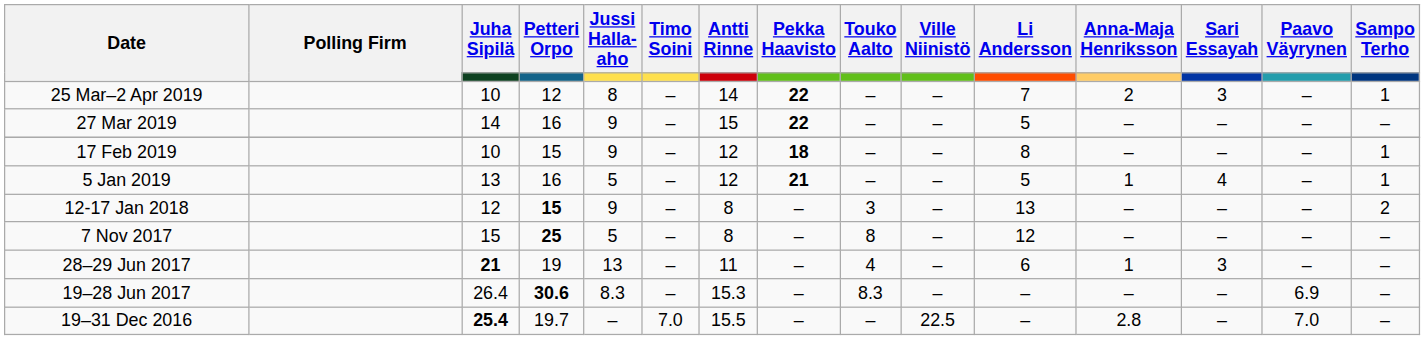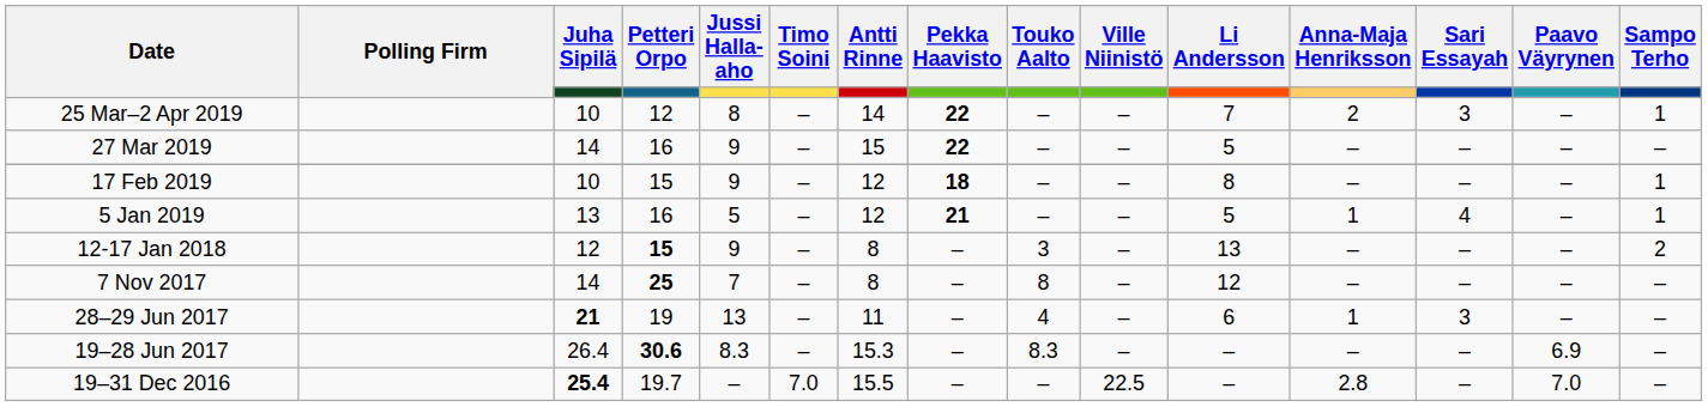 <table class="wikitable sortable" style="text-align:center; font-size:90%; line-height:16px;">
 <tr style="height:42px;">
 <th style="width:190px;" rowspan="2">Date</th>
 <th style="width:165px;" rowspan="2">Polling Firm</th>
 <th><a href='#'>Juha Sipilä</a></th>
 <th><a href='#'>Petteri Orpo</a></th>
 <th><a href='#'>Jussi Halla-aho</a></th>
 <th><a href='#'>Timo Soini</a></th>
 <th><a href='#'>Antti Rinne</a></th>
 <th><a href='#'>Pekka Haavisto</a></th>
 <th><a href='#'>Touko Aalto</a></th>
 <th><a href='#'>Ville Niinistö</a></th>
 <th><a href='#'>Li Andersson</a></th>
 <th><a href='#'>Anna-Maja Henriksson</a></th>
 <th><a href='#'>Sari Essayah</a></th>
 <th><a href='#'>Paavo Väyrynen</a></th>
 <th><a href='#'>Sampo Terho</a></th>
 </tr>
 <tr>
 <th style="background:#0E4120; width:40px;"></th>
 <th style="background:#136389; width:40px;"></th>
 <th style="background:#FEE04D; width:40px;"></th>
 <th style="background:#FEE04D; width:40px;"></th>
 <th style="background:#CD000a; width:40px;"></th>
 <th style="background:#61BF1A; width:40px;"></th>
 <th style="background:#61BF1A; width:40px;"></th>
 <th style="background:#61BF1A; width:40px;"></th>
 <th style="background:#FF4D00; width:40px;"></th>
 <th style="background:#FFCC66; width:40px;"></th>
 <th style="background:#0235A4; width:40px;"></th>
 <th style="background:#239DAC; width:40px;"></th>
 <th style="background:#003680; width:40px;"></th>
 </tr>
 <tr>
 <td data-sort-value="2018-04-02">25 Mar–2 Apr 2019</td>
 <td></td>
 <td>10</td>
 <td>12</td>
 <td>8</td>
 <td>–</td>
 <td>14</td>
 <td><strong>22</strong></td>
 <td>–</td>
 <td>–</td>
 <td>7</td>
 <td>2</td>
 <td>3</td>
 <td>–</td>
 <td>1</td>
 </tr>
 <tr>
 <td data-sort-value="2018-03-27">27 Mar 2019</td>
 <td></td>
 <td>14</td>
 <td>16</td>
 <td>9</td>
 <td>–</td>
 <td>15</td>
 <td><strong>22</strong></td>
 <td>–</td>
 <td>–</td>
 <td>5</td>
 <td>–</td>
 <td>–</td>
 <td>–</td>
 <td>–</td>
 </tr>
 <tr>
 </tr>
 <tr>
 <td data-sort-value="2018-02-17">17 Feb 2019</td>
 <td></td>
 <td>10</td>
 <td>15</td>
 <td>9</td>
 <td>–</td>
 <td>12</td>
 <td><strong>18</strong></td>
 <td>–</td>
 <td>–</td>
 <td>8</td>
 <td>–</td>
 <td>–</td>
 <td>–</td>
 <td>1</td>
 </tr>
 <tr>
 <td data-sort-value="2018-01-05">5 Jan 2019</td>
 <td></td>
 <td>13</td>
 <td>16</td>
 <td>5</td>
 <td>–</td>
 <td>12</td>
 <td><strong>21</strong></td>
 <td>–</td>
 <td>–</td>
 <td>5</td>
 <td>1</td>
 <td>4</td>
 <td>–</td>
 <td>1</td>
 </tr>
 <tr>
 <td data-sort-value="2018-01-31">12-17 Jan 2018</td>
 <td></td>
 <td>12</td>
 <td><strong>15</strong></td>
 <td>9</td>
 <td>–</td>
 <td>8</td>
 <td>–</td>
 <td>3</td>
 <td>–</td>
 <td>13</td>
 <td>–</td>
 <td>–</td>
 <td>–</td>
 <td>2</td>
 </tr>
 <tr>
 <td data-sort-value="2017-11-07">7 Nov 2017</td>
 <td></td>
-<td>15</td>
+<td>14</td>
 <td><strong>25</strong></td>
-<td>5</td>
+<td>7</td>
 <td>–</td>
 <td>8</td>
 <td>–</td>
 <td>8</td>
 <td>–</td>
 <td>12</td>
 <td>–</td>
 <td>–</td>
 <td>–</td>
 <td>–</td>
 </tr>
 <tr>
 <td data-sort-value="2017-06-29">28–29 Jun 2017</td>
 <td></td>
 <td><strong>21</strong></td>
 <td>19</td>
 <td>13</td>
 <td>–</td>
 <td>11</td>
 <td>–</td>
 <td>4</td>
 <td>–</td>
 <td>6</td>
 <td>1</td>
 <td>3</td>
 <td>–</td>
 <td>–</td>
 </tr>
 <tr>
 <td data-sort-value="2017-06-28">19–28 Jun 2017</td>
 <td></td>
 <td>26.4</td>
 <td><strong>30.6</strong></td>
 <td>8.3</td>
 <td>–</td>
 <td>15.3</td>
 <td>–</td>
 <td>8.3</td>
 <td>–</td>
 <td>–</td>
 <td>–</td>
 <td>–</td>
 <td>6.9</td>
 <td>–</td>
 </tr>
 <tr>
 <td data-sort-value="2016-12-19">19–31 Dec 2016</td>
 <td></td>
 <td><strong>25.4</strong></td>
 <td>19.7</td>
 <td>–</td>
 <td>7.0</td>
 <td>15.5</td>
 <td>–</td>
 <td>–</td>
 <td>22.5</td>
 <td>–</td>
 <td>2.8</td>
 <td>–</td>
 <td>7.0</td>
 <td>–</td>
 </tr>
 </table>
